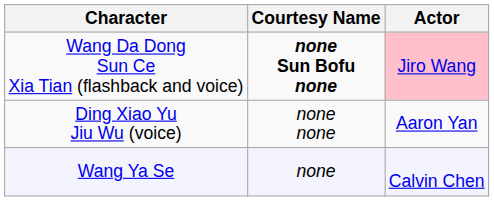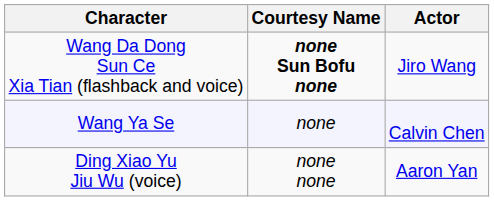 <table class="wikitable" style="text-align:center;">
 <tr bgcolor="#e6e9ff">
 <th>Character</th>
 <th>Courtesy Name</th>
 <th>Actor</th>
 </tr>
 <tr>
 <td><a href='#'>Wang Da Dong</a> <br><a href='#'>Sun Ce</a> <br><a href='#'>Xia Tian</a> (flashback and voice)</td>
 <td><strong><em>none</em><br>Sun Bofu<br><em>none</em></strong></td>
-<td style="background: pink;"><a href='#'>Jiro Wang</a></td>
+<td><a href='#'>Jiro Wang</a></td>
+</tr>
+<tr bgcolor="#F3F4FD">
+<td><a href='#'>Wang Ya Se</a></td>
+<td><em>none</em></td>
+<td><br> <a href='#'>Calvin Chen</a></td>
 </tr>
 <tr>
 <td><a href='#'>Ding Xiao Yu</a><br><a href='#'>Jiu Wu</a> (voice)</td>
 <td><em>none</em><br><em>none</em></td>
 <td><a href='#'>Aaron Yan</a></td>
 </tr>
-<tr bgcolor="#F3F4FD">
-<td><a href='#'>Wang Ya Se</a></td>
-<td><em>none</em></td>
-<td><br> <a href='#'>Calvin Chen</a></td>
-</tr>
 </table>
